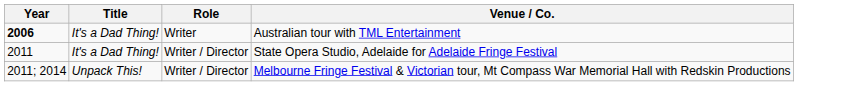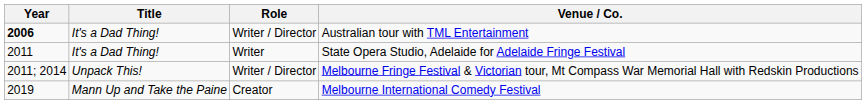 <table class=wikitable>
 <tr>
 <th>Year</th>
 <th>Title</th>
 <th>Role</th>
 <th>Venue / Co.</th>
 </tr>
 <tr>
 <td><strong>2006</strong></td>
 <td><em>It's a Dad Thing!</em></td>
-<td>Writer</td>
+<td>Writer / Director</td>
 <td>Australian tour with <a href='#'>TML Entertainment</a></td>
 </tr>
 <tr>
 <td>2011</td>
 <td><em>It's a Dad Thing!</em></td>
-<td>Writer / Director</td>
+<td>Writer</td>
 <td>State Opera Studio, Adelaide for <a href='#'>Adelaide Fringe Festival</a></td>
 </tr>
 <tr>
 <td>2011; 2014</td>
 <td><em>Unpack This!</em></td>
 <td>Writer / Director</td>
 <td><a href='#'>Melbourne Fringe Festival</a> & <a href='#'>Victorian</a> tour, Mt Compass War Memorial Hall with Redskin Productions</td>
 </tr>
+<tr>
+<td>2019</td>
+<td><em>Mann Up and Take the Paine</em></td>
+<td>Creator</td>
+<td><a href='#'>Melbourne International Comedy Festival</a></td>
+</tr>
 </table>
